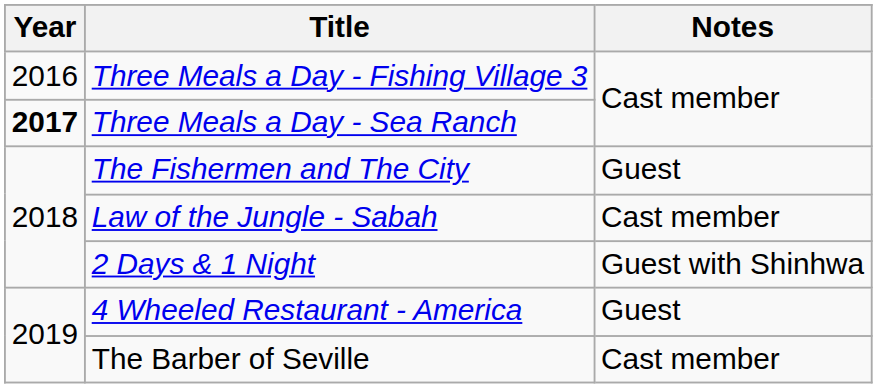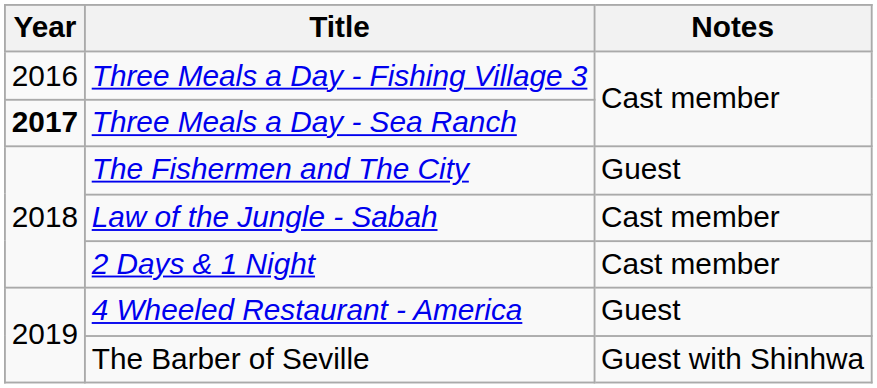 <table class="wikitable sortable">
 <tr>
 <th scope="col">Year</th>
 <th scope="col">Title</th>
 <th scope="col">Notes</th>
 </tr>
 <tr>
 <td style="text-align:center">2016</td>
 <td><a href='#'><em>Three Meals a Day - Fishing Village 3</em></a></td>
 <td rowspan="2">Cast member</td>
 </tr>
 <tr>
 <td style="text-align:center"><strong>2017</strong></td>
 <td><a href='#'><em>Three Meals a Day - Sea Ranch</em></a></td>
 </tr>
 <tr>
 <td rowspan="3" style="text-align:center">2018</td>
 <td><a href='#'><em>The Fishermen and The City</em></a></td>
 <td>Guest</td>
 </tr>
 <tr>
 <td><em><a href='#'>Law of the Jungle - Sabah</a></em></td>
 <td>Cast member</td>
 </tr>
 <tr>
 <td><em><a href='#'>2 Days & 1 Night</a></em></td>
-<td>Guest with Shinhwa</td>
+<td>Cast member</td>
 </tr>
 <tr>
 <td rowspan="2" style="text-align:center">2019</td>
 <td><a href='#'><em>4 Wheeled Restaurant - America</em></a></td>
 <td>Guest</td>
 </tr>
 <tr>
 <td>The Barber of Seville</td>
-<td>Cast member</td>
+<td>Guest with Shinhwa</td>
 </tr>
 </table>
